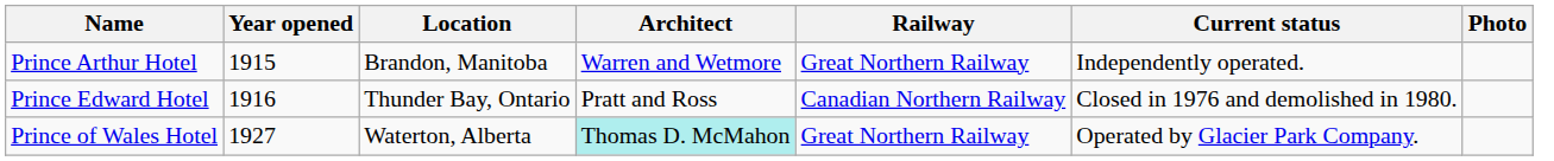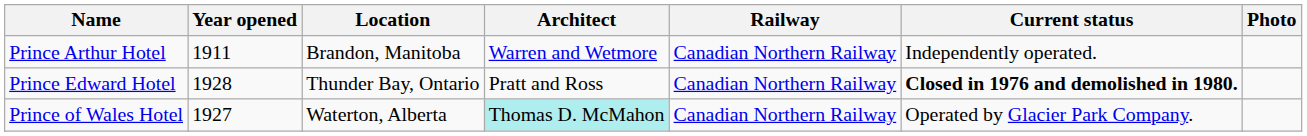 <table class="wikitable">
 <tr>
 <th>Name</th>
 <th>Year opened</th>
 <th>Location</th>
 <th>Architect</th>
 <th>Railway</th>
 <th class="unsortable">Current status</th>
 <th class="unsortable">Photo</th>
 </tr>
 <tr>
 <td><a href='#'>Prince Arthur Hotel</a></td>
-<td>1915</td>
+<td>1911</td>
 <td>Brandon, Manitoba</td>
 <td><a href='#'>Warren and Wetmore</a></td>
-<td><a href='#'>Great Northern Railway</a></td>
+<td><a href='#'>Canadian Northern Railway</a></td>
 <td>Independently operated.</td>
 <td></td>
 </tr>
 <tr>
 <td><a href='#'>Prince Edward Hotel</a></td>
-<td>1916</td>
+<td>1928</td>
 <td>Thunder Bay, Ontario</td>
 <td>Pratt and Ross</td>
 <td><a href='#'>Canadian Northern Railway</a></td>
-<td>Closed in 1976 and demolished in 1980.</td>
+<td><strong>Closed in 1976 and demolished in 1980.</strong></td>
 <td></td>
 </tr>
 <tr>
 <td><a href='#'>Prince of Wales Hotel</a></td>
 <td>1927</td>
 <td>Waterton, Alberta</td>
 <td style="background: paleturquoise;">Thomas D. McMahon</td>
-<td><a href='#'>Great Northern Railway</a></td>
+<td><a href='#'>Canadian Northern Railway</a></td>
 <td>Operated by <a href='#'>Glacier Park Company</a>.</td>
 <td></td>
 </tr>
 </table>
